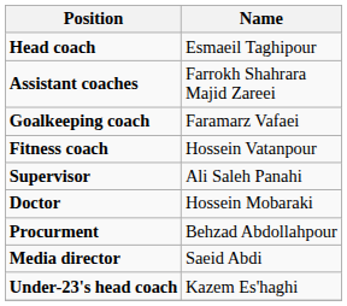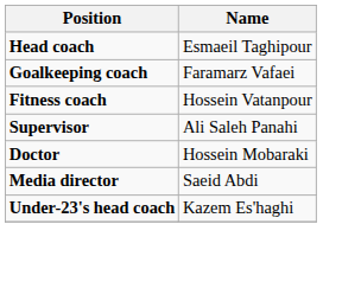 <table class="wikitable">
 <tr>
 <th style="color:; background:;">Position</th>
 <th style="color:; background:;">Name</th>
 </tr>
 <tr>
 <td><strong>Head coach</strong></td>
 <td> Esmaeil Taghipour</td>
-</tr>
-<tr>
-<td><strong>Assistant coaches</strong></td>
-<td> Farrokh Shahrara <br>  Majid Zareei</td>
 </tr>
 <tr>
 <td><strong>Goalkeeping coach</strong></td>
 <td> Faramarz Vafaei</td>
 </tr>
 <tr>
 <td><strong>Fitness coach</strong></td>
 <td> Hossein Vatanpour</td>
 </tr>
 <tr>
 <td><strong>Supervisor</strong></td>
 <td> Ali Saleh Panahi</td>
 </tr>
 <tr>
 <td><strong>Doctor</strong></td>
 <td> Hossein Mobaraki</td>
 </tr>
 <tr>
-<td><strong>Procurment</strong></td>
-<td> Behzad Abdollahpour</td>
-</tr>
-<tr>
 <td><strong>Media director</strong></td>
 <td> Saeid Abdi</td>
 </tr>
 <tr>
 <td><strong>Under-23's head coach</strong></td>
 <td> Kazem Es'haghi</td>
 </tr>
 <tr>
 </tr>
 </table>
